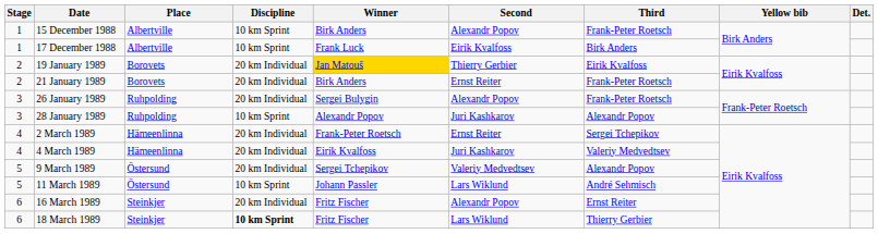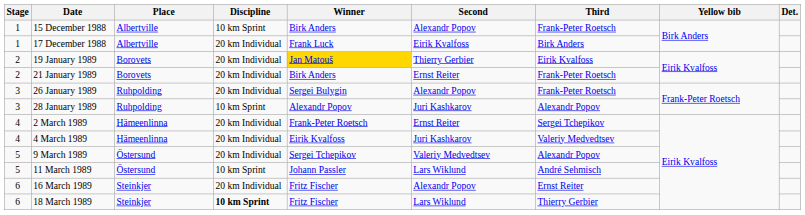 <table class="wikitable" style="font-size:95%;">
 <tr>
 <th width="10">Stage</th>
 <th width="125">Date</th>
 <th width="150">Place</th>
 <th width="110">Discipline</th>
 <th width="190">Winner</th>
 <th width="190">Second</th>
 <th width="190">Third</th>
 <th width="183">Yellow bib <br> </th>
 <th width="8">Det.</th>
 </tr>
 <tr>
 <td align=center>1</td>
 <td>15 December 1988</td>
 <td> <a href='#'>Albertville</a></td>
 <td>10 km Sprint</td>
 <td> <a href='#'>Birk Anders</a></td>
 <td> <a href='#'>Alexandr Popov</a></td>
 <td> <a href='#'>Frank-Peter Roetsch</a></td>
 <td rowspan="2"> <a href='#'>Birk Anders</a></td>
 <td></td>
 </tr>
 <tr>
 <td align=center>1</td>
 <td>17 December 1988</td>
 <td> <a href='#'>Albertville</a></td>
-<td>10 km Sprint</td>
+<td>20 km Individual</td>
 <td> <a href='#'>Frank Luck</a></td>
 <td> <a href='#'>Eirik Kvalfoss</a></td>
 <td> <a href='#'>Birk Anders</a></td>
 <td></td>
 </tr>
 <tr>
 <td align=center>2</td>
 <td>19 January 1989</td>
 <td> <a href='#'>Borovets</a></td>
 <td>20 km Individual</td>
 <td style="background: gold;"> <a href='#'>Jan Matouš</a></td>
 <td> <a href='#'>Thierry Gerbier</a></td>
 <td> <a href='#'>Eirik Kvalfoss</a></td>
 <td rowspan="2"> <a href='#'>Eirik Kvalfoss</a></td>
 <td></td>
 </tr>
 <tr>
 <td align=center>2</td>
 <td>21 January 1989</td>
 <td> <a href='#'>Borovets</a></td>
 <td>20 km Individual</td>
 <td> <a href='#'>Birk Anders</a></td>
 <td> <a href='#'>Ernst Reiter</a></td>
 <td> <a href='#'>Frank-Peter Roetsch</a></td>
 <td></td>
 </tr>
 <tr>
 <td align=center>3</td>
 <td>26 January 1989</td>
 <td> <a href='#'>Ruhpolding</a></td>
 <td>20 km Individual</td>
 <td> <a href='#'>Sergei Bulygin</a></td>
 <td> <a href='#'>Alexandr Popov</a></td>
 <td> <a href='#'>Frank-Peter Roetsch</a></td>
 <td rowspan="2"> <a href='#'>Frank-Peter Roetsch</a></td>
 <td></td>
 </tr>
 <tr>
 <td align=center>3</td>
 <td>28 January 1989</td>
 <td> <a href='#'>Ruhpolding</a></td>
 <td>10 km Sprint</td>
 <td> <a href='#'>Alexandr Popov</a></td>
 <td> <a href='#'>Juri Kashkarov</a></td>
 <td> <a href='#'>Alexandr Popov</a></td>
 <td></td>
 </tr>
 <tr>
 <td align=center>4</td>
 <td>2 March 1989</td>
 <td> <a href='#'>Hämeenlinna</a></td>
 <td>20 km Individual</td>
 <td> <a href='#'>Frank-Peter Roetsch</a></td>
 <td> <a href='#'>Ernst Reiter</a></td>
 <td> <a href='#'>Sergei Tchepikov</a></td>
 <td rowspan="6"> <a href='#'>Eirik Kvalfoss</a></td>
 <td></td>
 </tr>
 <tr>
 <td align=center>4</td>
 <td>4 March 1989</td>
 <td> <a href='#'>Hämeenlinna</a></td>
 <td>20 km Individual</td>
 <td> <a href='#'>Eirik Kvalfoss</a></td>
 <td> <a href='#'>Juri Kashkarov</a></td>
 <td> <a href='#'>Valeriy Medvedtsev</a></td>
 <td></td>
 </tr>
 <tr>
 <td align=center>5</td>
 <td>9 March 1989</td>
 <td> <a href='#'>Östersund</a></td>
 <td>20 km Individual</td>
 <td> <a href='#'>Sergei Tchepikov</a></td>
 <td> <a href='#'>Valeriy Medvedtsev</a></td>
 <td> <a href='#'>Alexandr Popov</a></td>
 <td></td>
 </tr>
 <tr>
 <td align=center>5</td>
 <td>11 March 1989</td>
 <td> <a href='#'>Östersund</a></td>
 <td>10 km Sprint</td>
 <td> <a href='#'>Johann Passler</a></td>
 <td> <a href='#'>Lars Wiklund</a></td>
 <td> <a href='#'>André Sehmisch</a></td>
 <td></td>
 </tr>
 <tr>
 <td align=center>6</td>
 <td>16 March 1989</td>
 <td> <a href='#'>Steinkjer</a></td>
 <td>20 km Individual</td>
 <td> <a href='#'>Fritz Fischer</a></td>
 <td> <a href='#'>Alexandr Popov</a></td>
 <td> <a href='#'>Ernst Reiter</a></td>
 <td></td>
 </tr>
 <tr>
 <td align=center>6</td>
 <td>18 March 1989</td>
 <td> <a href='#'>Steinkjer</a></td>
 <td><strong>10 km Sprint</strong></td>
 <td> <a href='#'>Fritz Fischer</a></td>
 <td> <a href='#'>Lars Wiklund</a></td>
 <td> <a href='#'>Thierry Gerbier</a></td>
 <td></td>
 </tr>
 </table>
